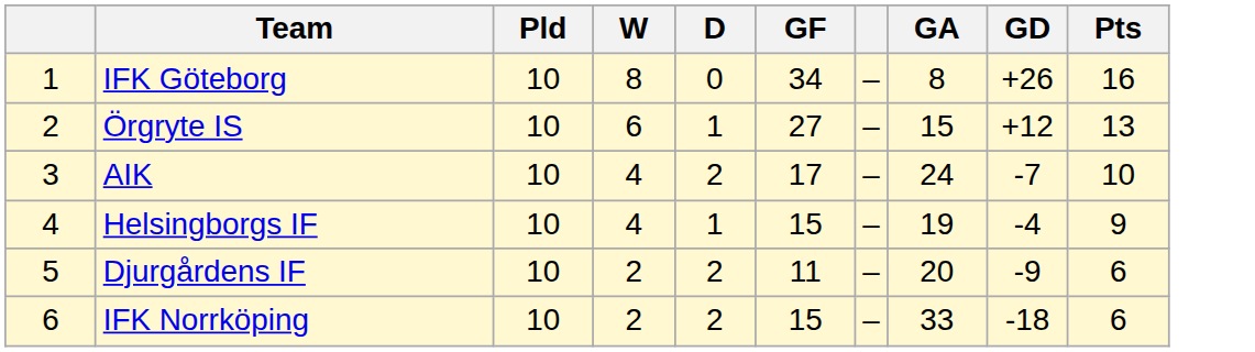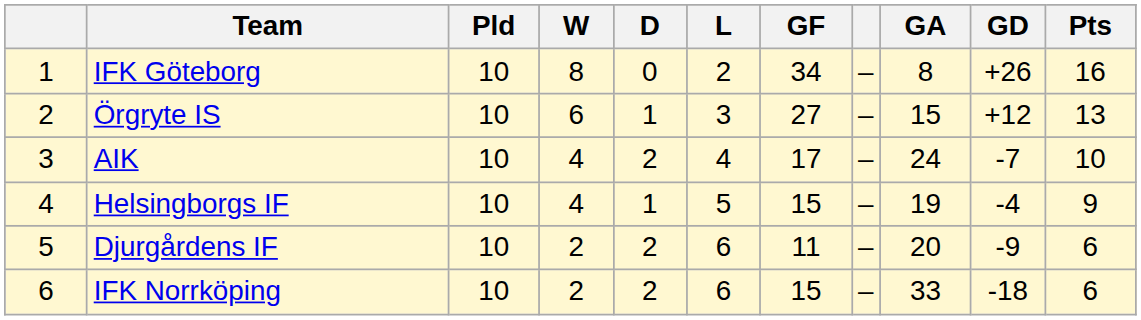 <table class="wikitable" style="text-align: center;">
 <tr>
 <th style="width: 40px;"></th>
 <th style="width: 200px;">Team</th>
 <th style="width: 45px;">Pld</th>
 <th style="width: 35px;">W</th>
 <th style="width: 35px;">D</th>
+<th style="width: 35px;">L</th>
 <th style="width: 45px;">GF</th>
 <th></th>
 <th style="width: 45px;">GA</th>
 <th style="width: 35px;">GD</th>
 <th style="width: 45px;">Pts</th>
 </tr>
 <tr style="background: #fff8d1">
 <td>1</td>
 <td style="text-align: left;"><a href='#'>IFK Göteborg</a></td>
 <td>10</td>
 <td>8</td>
 <td>0</td>
+<td>2</td>
 <td>34</td>
 <td>–</td>
 <td>8</td>
 <td>+26</td>
 <td>16</td>
 </tr>
 <tr style="background: #fff8d1">
 <td>2</td>
 <td style="text-align: left;"><a href='#'>Örgryte IS</a></td>
 <td>10</td>
 <td>6</td>
 <td>1</td>
+<td>3</td>
 <td>27</td>
 <td>–</td>
 <td>15</td>
 <td>+12</td>
 <td>13</td>
 </tr>
 <tr style="background: #fff8d1">
 <td>3</td>
 <td style="text-align: left;"><a href='#'>AIK</a></td>
 <td>10</td>
 <td>4</td>
 <td>2</td>
+<td>4</td>
 <td>17</td>
 <td>–</td>
 <td>24</td>
 <td>-7</td>
 <td>10</td>
 </tr>
 <tr style="background: #fff8d1">
 <td>4</td>
 <td style="text-align: left;"><a href='#'>Helsingborgs IF</a></td>
 <td>10</td>
 <td>4</td>
 <td>1</td>
+<td>5</td>
 <td>15</td>
 <td>–</td>
 <td>19</td>
 <td>-4</td>
 <td>9</td>
 </tr>
 <tr style="background: #fff8d1">
 <td>5</td>
 <td style="text-align: left;"><a href='#'>Djurgårdens IF</a></td>
 <td>10</td>
 <td>2</td>
 <td>2</td>
+<td>6</td>
 <td>11</td>
 <td>–</td>
 <td>20</td>
 <td>-9</td>
 <td>6</td>
 </tr>
 <tr style="background: #fff8d1">
 <td>6</td>
 <td style="text-align: left;"><a href='#'>IFK Norrköping</a></td>
 <td>10</td>
 <td>2</td>
 <td>2</td>
+<td>6</td>
 <td>15</td>
 <td>–</td>
 <td>33</td>
 <td>-18</td>
 <td>6</td>
 </tr>
 </table>
